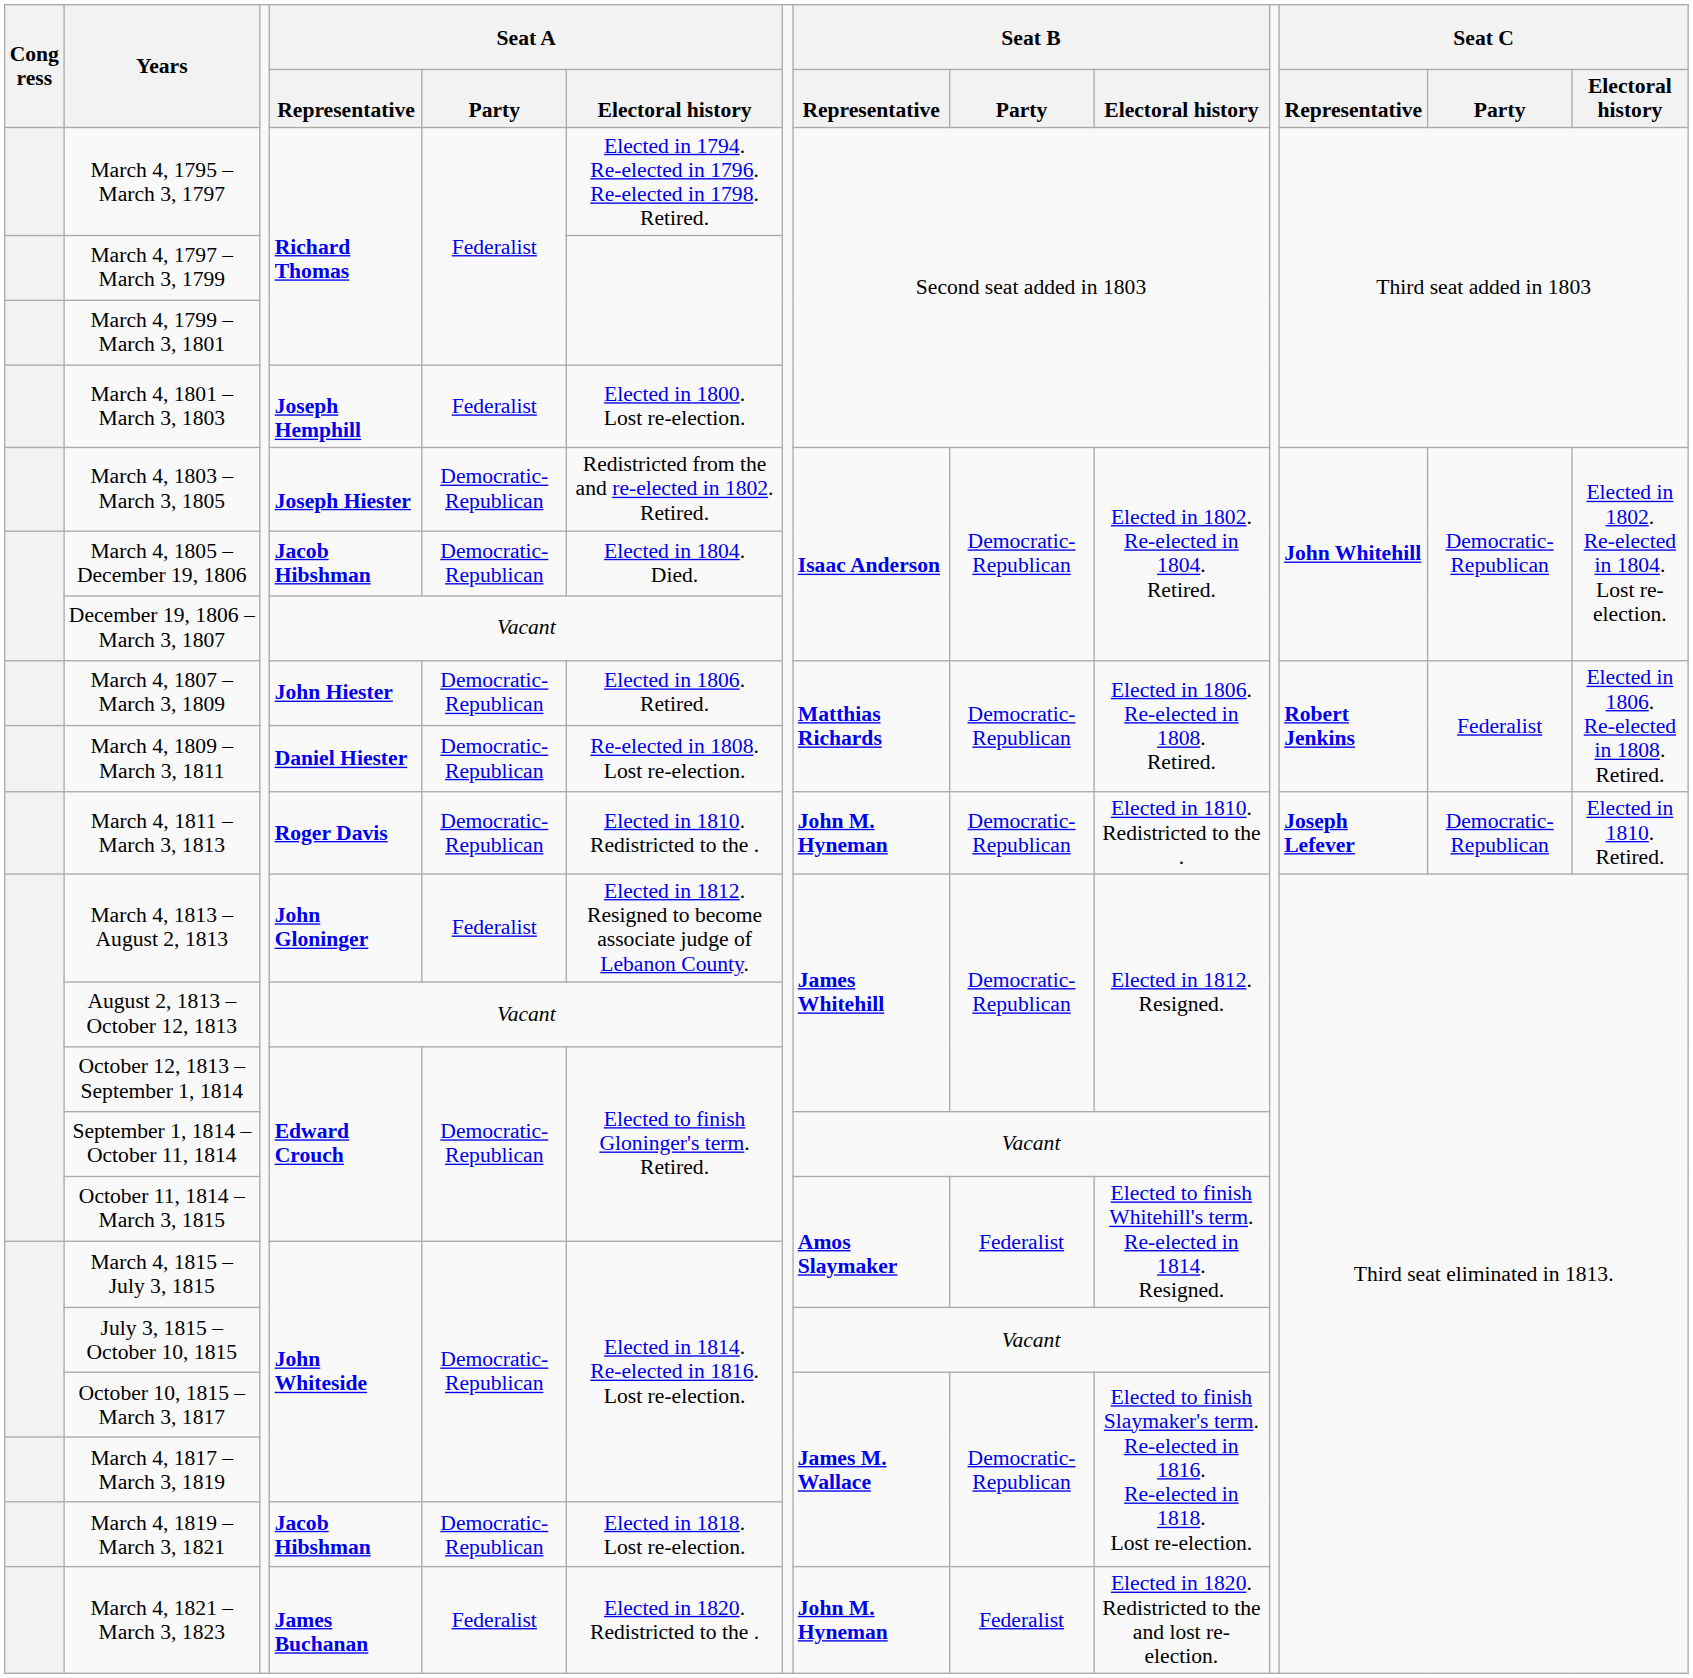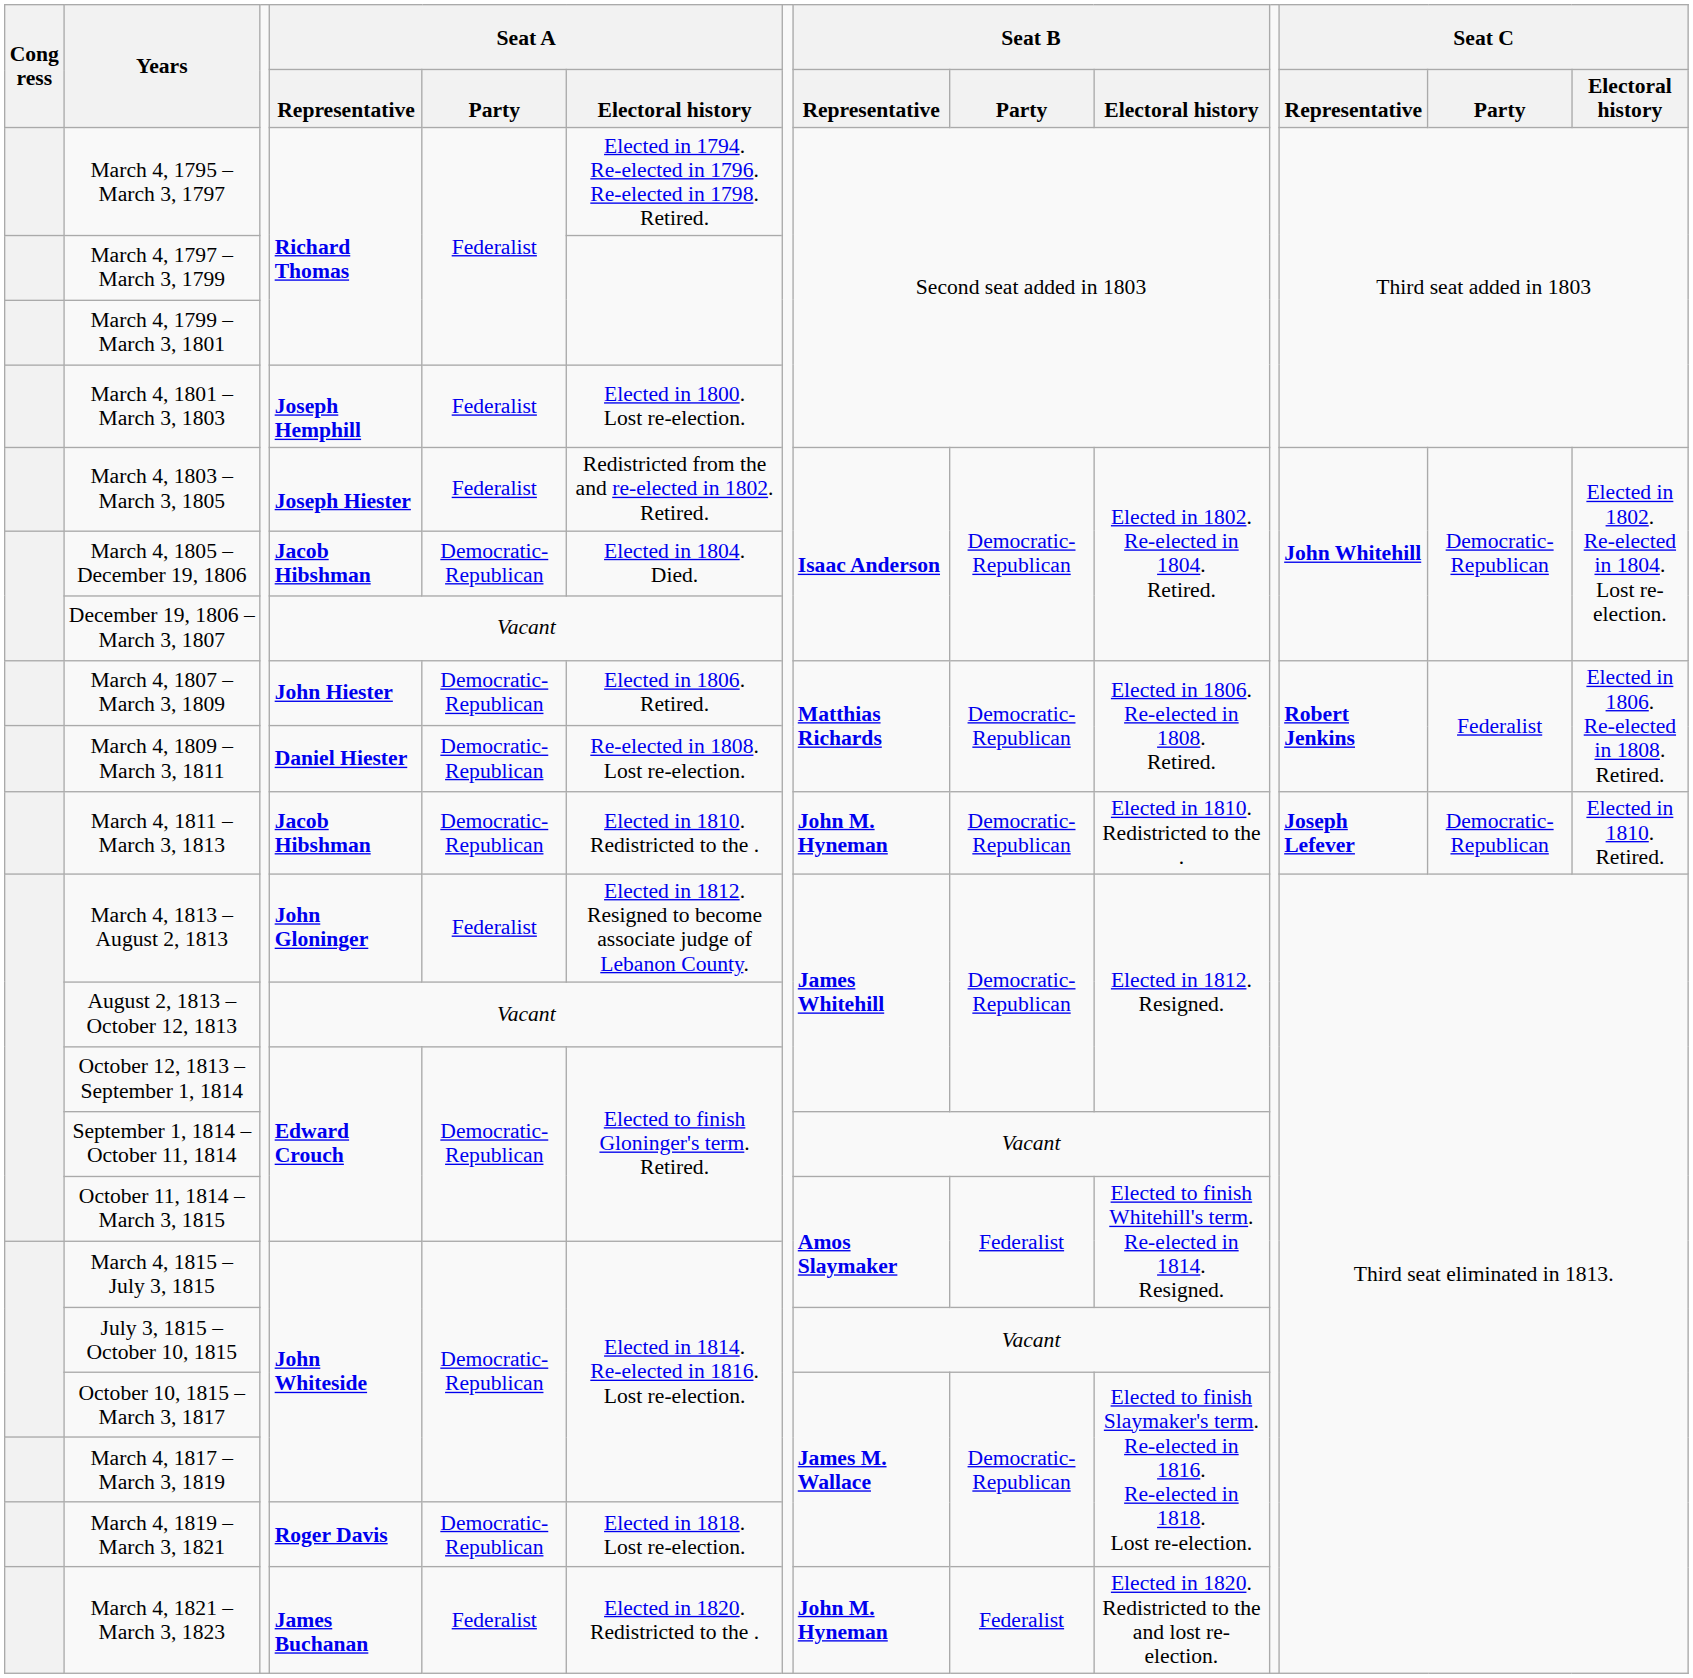 <table class=wikitable style=text-align:center>
 <tr style="height:3em">
 <th rowspan=2>Cong<br>ress</th>
 <th rowspan=2>Years</th>
 <td rowspan=99></td>
 <th colspan=3>Seat A</th>
 <td rowspan=99></td>
 <th colspan=3>Seat B</th>
 <td rowspan=99></td>
 <th colspan=3>Seat C</th>
 </tr>
 <tr valign=bottom>
 <th>Representative</th>
 <th>Party</th>
 <th>Electoral history</th>
 <th>Representative</th>
 <th>Party</th>
 <th>Electoral history</th>
 <th>Representative</th>
 <th>Party</th>
 <th>Electoral history</th>
 </tr>
 <tr style="height:3em">
 <th></th>
 <td nowrap>March 4, 1795 –<br>March 3, 1797</td>
 <td rowspan=3 align=left><br><strong><a href='#'>Richard Thomas</a></strong><br></td>
 <td rowspan=3 ><a href='#'>Federalist</a></td>
 <td><a href='#'>Elected in 1794</a>.<br><a href='#'>Re-elected in 1796</a>.<br><a href='#'>Re-elected in 1798</a>.<br>Retired.</td>
 <td rowspan=4 colspan=3>Second seat added in 1803</td>
 <td rowspan=4 colspan=3>Third seat added in 1803</td>
 </tr>
 <tr style="height:3em">
 <th></th>
 <td nowrap>March 4, 1797 –<br>March 3, 1799</td>
 </tr>
 <tr style="height:3em">
 <th></th>
 <td nowrap>March 4, 1799 –<br>March 3, 1801</td>
 </tr>
 <tr style="height:3em">
 <th></th>
 <td nowrap>March 4, 1801 –<br>March 3, 1803</td>
 <td align=left><br><strong><a href='#'>Joseph Hemphill</a></strong><br></td>
 <td><a href='#'>Federalist</a></td>
 <td><a href='#'>Elected in 1800</a>.<br>Lost re-election.</td>
 </tr>
 <tr style="height:3em">
 <th></th>
 <td nowrap>March 4, 1803 –<br>March 3, 1805</td>
 <td align=left><br><strong><a href='#'>Joseph Hiester</a></strong><br></td>
-<td><a href='#'>Democratic-Republican</a></td>
+<td><a href='#'>Federalist</a></td>
 <td>Redistricted from the  and <a href='#'>re-elected in 1802</a>.<br>Retired.</td>
 <td rowspan=3 align=left><br><strong><a href='#'>Isaac Anderson</a></strong><br></td>
 <td rowspan=3 ><a href='#'>Democratic-Republican</a></td>
 <td rowspan=3><a href='#'>Elected in 1802</a>.<br><a href='#'>Re-elected in 1804</a>.<br>Retired.</td>
 <td rowspan=3 align=left><strong><a href='#'>John Whitehill</a></strong><br></td>
 <td rowspan=3 ><a href='#'>Democratic-Republican</a></td>
 <td rowspan=3><a href='#'>Elected in 1802</a>.<br><a href='#'>Re-elected in 1804</a>.<br>Lost re-election.</td>
 </tr>
 <tr style="height:3em">
 <th rowspan=2></th>
 <td nowrap>March 4, 1805 –<br>December 19, 1806</td>
 <td align=left><strong><a href='#'>Jacob Hibshman</a></strong><br></td>
 <td><a href='#'>Democratic-Republican</a></td>
 <td><a href='#'>Elected in 1804</a>.<br>Died.</td>
 </tr>
 <tr style="height:3em">
 <td nowrap>December 19, 1806 –<br>March 3, 1807</td>
 <td colspan=3><em>Vacant</em></td>
 </tr>
 <tr style="height:3em">
 <th></th>
 <td nowrap>March 4, 1807 –<br>March 3, 1809</td>
 <td align=left><strong><a href='#'>John Hiester</a></strong><br></td>
 <td><a href='#'>Democratic-Republican</a></td>
 <td><a href='#'>Elected in 1806</a>.<br>Retired.</td>
 <td rowspan=2 align=left><strong><a href='#'>Matthias Richards</a></strong><br></td>
 <td rowspan=2 ><a href='#'>Democratic-Republican</a></td>
 <td rowspan=2><a href='#'>Elected in 1806</a>.<br><a href='#'>Re-elected in 1808</a>.<br>Retired.</td>
 <td rowspan=2 align=left><strong><a href='#'>Robert Jenkins</a></strong><br></td>
 <td rowspan=2 ><a href='#'>Federalist</a></td>
 <td rowspan=2><a href='#'>Elected in 1806</a>.<br><a href='#'>Re-elected in 1808</a>.<br>Retired.</td>
 </tr>
 <tr style="height:3em">
 <th></th>
 <td nowrap>March 4, 1809 –<br>March 3, 1811</td>
 <td align=left><strong><a href='#'>Daniel Hiester</a></strong><br></td>
 <td><a href='#'>Democratic-Republican</a></td>
 <td><a href='#'>Re-elected in 1808</a>.<br>Lost re-election.</td>
 </tr>
 <tr style="height:3em">
 <th></th>
 <td nowrap>March 4, 1811 –<br>March 3, 1813</td>
-<td align=left><strong><a href='#'>Roger Davis</a></strong><br></td>
+<td align=left><strong><a href='#'>Jacob Hibshman</a></strong><br></td>
 <td><a href='#'>Democratic-Republican</a></td>
 <td><a href='#'>Elected in 1810</a>.<br>Redistricted to the .</td>
 <td align=left><strong><a href='#'>John M. Hyneman</a></strong><br></td>
 <td><a href='#'>Democratic-Republican</a></td>
 <td><a href='#'>Elected in 1810</a>.<br>Redistricted to the .</td>
 <td align=left><strong><a href='#'>Joseph Lefever</a></strong><br></td>
 <td><a href='#'>Democratic-Republican</a></td>
 <td><a href='#'>Elected in 1810</a>.<br>Retired.</td>
 </tr>
 <tr style="height:3em">
 <th rowspan=5></th>
 <td nowrap>March 4, 1813 –<br>August 2, 1813</td>
 <td align=left><strong><a href='#'>John Gloninger</a></strong><br></td>
 <td><a href='#'>Federalist</a></td>
 <td><a href='#'>Elected in 1812</a>.<br>Resigned to become associate judge of <a href='#'>Lebanon County</a>.</td>
 <td rowspan=3 align=left><strong><a href='#'>James Whitehill</a></strong><br></td>
 <td rowspan=3 ><a href='#'>Democratic-Republican</a></td>
 <td rowspan=3><a href='#'>Elected in 1812</a>.<br>Resigned.</td>
 <td rowspan=99 colspan=3>Third seat eliminated in 1813.</td>
 </tr>
 <tr style="height:3em">
 <td nowrap>August 2, 1813 –<br>October 12, 1813</td>
 <td colspan=3><em>Vacant</em></td>
 </tr>
 <tr style="height:3em">
 <td nowrap>October 12, 1813 –<br>September 1, 1814</td>
 <td rowspan=3 align=left><strong><a href='#'>Edward Crouch</a></strong><br></td>
 <td rowspan=3 ><a href='#'>Democratic-Republican</a></td>
 <td rowspan=3><a href='#'>Elected to finish Gloninger's term</a>.<br>Retired.</td>
 </tr>
 <tr style="height:3em">
 <td nowrap>September 1, 1814 –<br>October 11, 1814</td>
 <td colspan=3><em>Vacant</em></td>
 </tr>
 <tr style="height:3em">
 <td nowrap>October 11, 1814 –<br>March 3, 1815</td>
 <td rowspan=2 align=left><br><strong><a href='#'>Amos Slaymaker</a></strong><br></td>
 <td rowspan=2 ><a href='#'>Federalist</a></td>
 <td rowspan=2><a href='#'>Elected to finish Whitehill's term</a>.<br><a href='#'>Re-elected in 1814</a>.<br>Resigned.</td>
 </tr>
 <tr style="height:3em">
 <th rowspan=3></th>
 <td nowrap>March 4, 1815 –<br>July 3, 1815</td>
 <td rowspan=4 align=left><strong><a href='#'>John Whiteside</a></strong><br></td>
 <td rowspan=4 ><a href='#'>Democratic-Republican</a></td>
 <td rowspan=4><a href='#'>Elected in 1814</a>.<br><a href='#'>Re-elected in 1816</a>.<br>Lost re-election.</td>
 </tr>
 <tr style="height:3em">
 <td nowrap>July 3, 1815 –<br>October 10, 1815</td>
 <td colspan=3><em>Vacant</em></td>
 </tr>
 <tr style="height:3em">
 <td nowrap>October 10, 1815 –<br>March 3, 1817</td>
 <td rowspan=3 align=left><strong><a href='#'>James M. Wallace</a></strong><br></td>
 <td rowspan=3 ><a href='#'>Democratic-Republican</a></td>
 <td rowspan=3><a href='#'>Elected to finish Slaymaker's term</a>.<br><a href='#'>Re-elected in 1816</a>.<br><a href='#'>Re-elected in 1818</a>.<br>Lost re-election.</td>
 </tr>
 <tr style="height:3em">
 <th></th>
 <td nowrap>March 4, 1817 –<br>March 3, 1819</td>
 </tr>
 <tr style="height:3em">
 <th></th>
 <td nowrap>March 4, 1819 –<br>March 3, 1821</td>
-<td align=left><strong><a href='#'>Jacob Hibshman</a></strong><br></td>
+<td align=left><strong><a href='#'>Roger Davis</a></strong><br></td>
 <td><a href='#'>Democratic-Republican</a></td>
 <td><a href='#'>Elected in 1818</a>.<br>Lost re-election.</td>
 </tr>
 <tr style="height:3em">
 <th></th>
 <td nowrap>March 4, 1821 –<br>March 3, 1823</td>
 <td align=left><br><strong><a href='#'>James Buchanan</a></strong><br></td>
 <td><a href='#'>Federalist</a></td>
 <td><a href='#'>Elected in 1820</a>.<br>Redistricted to the .</td>
 <td align=left><strong><a href='#'>John M. Hyneman</a></strong><br></td>
 <td><a href='#'>Federalist</a></td>
 <td><a href='#'>Elected in 1820</a>.<br>Redistricted to the  and lost re-election.</td>
 </tr>
 </table>
